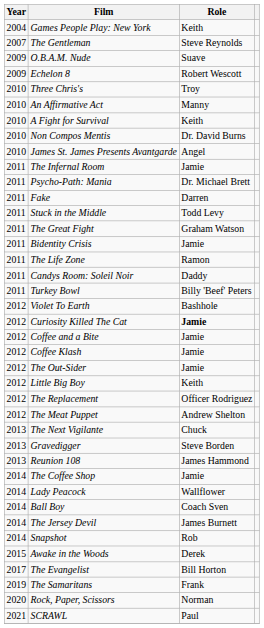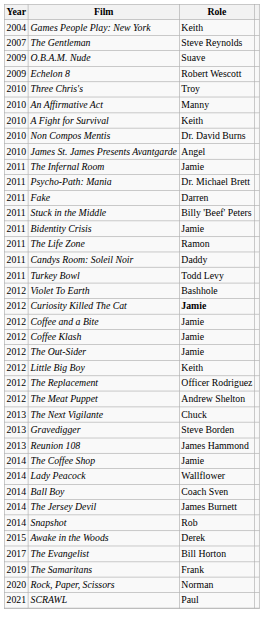 <table class="wikitable sortable">
 <tr>
 <th>Year</th>
 <th>Film</th>
 <th>Role</th>
 <th></th>
 </tr>
 <tr>
 <td>2004</td>
 <td><em>Games People Play: New York</em></td>
 <td>Keith</td>
 <td></td>
 </tr>
 <tr>
 <td>2007</td>
 <td><em>The Gentleman</em></td>
 <td>Steve Reynolds</td>
 <td></td>
 </tr>
 <tr>
 <td>2009</td>
 <td><em>O.B.A.M. Nude</em></td>
 <td>Suave</td>
 <td></td>
 </tr>
 <tr>
 <td>2009</td>
 <td><em>Echelon 8</em></td>
 <td>Robert Wescott</td>
 <td></td>
 </tr>
 <tr>
 <td>2010</td>
 <td><em>Three Chris's</em></td>
 <td>Troy</td>
 <td></td>
 </tr>
 <tr>
 <td>2010</td>
 <td><em>An Affirmative Act</em></td>
 <td>Manny</td>
 <td></td>
 </tr>
 <tr>
 <td>2010</td>
 <td><em>A Fight for Survival</em></td>
 <td>Keith</td>
 <td></td>
 </tr>
 <tr>
 <td>2010</td>
 <td><em>Non Compos Mentis</em></td>
 <td>Dr. David Burns</td>
 <td></td>
 </tr>
 <tr>
 <td>2010</td>
 <td><em>James St. James Presents Avantgarde</em></td>
 <td>Angel</td>
 <td></td>
 </tr>
 <tr>
 <td>2011</td>
 <td><em>The Infernal Room</em></td>
 <td>Jamie</td>
 <td></td>
 </tr>
 <tr>
 <td>2011</td>
 <td><em>Psycho-Path: Mania</em></td>
 <td>Dr. Michael Brett</td>
 <td></td>
 </tr>
 <tr>
 <td>2011</td>
 <td><em>Fake</em></td>
 <td>Darren</td>
 <td></td>
 </tr>
 <tr>
 <td>2011</td>
 <td><em>Stuck in the Middle</em></td>
-<td>Todd Levy</td>
-<td></td>
-</tr>
-<tr>
-<td>2011</td>
-<td><em>The Great Fight</em></td>
-<td>Graham Watson</td>
+<td>Billy 'Beef' Peters</td>
 <td></td>
 </tr>
 <tr>
 <td>2011</td>
 <td><em>Bidentity Crisis</em></td>
 <td>Jamie</td>
 <td></td>
 </tr>
 <tr>
 <td>2011</td>
 <td><em>The Life Zone</em></td>
 <td>Ramon</td>
 <td></td>
 </tr>
 <tr>
 <td>2011</td>
 <td><em>Candys Room: Soleil Noir </em></td>
 <td>Daddy</td>
 <td></td>
 </tr>
 <tr>
 <td>2011</td>
 <td><em>Turkey Bowl</em></td>
-<td>Billy 'Beef' Peters</td>
+<td>Todd Levy</td>
 <td></td>
 </tr>
 <tr>
 <td>2012</td>
 <td><em>Violet To Earth</em></td>
 <td>Bashhole</td>
 <td></td>
 </tr>
 <tr>
 <td>2012</td>
 <td><em>Curiosity Killed The Cat</em></td>
 <td><strong>Jamie</strong></td>
 <td></td>
 </tr>
 <tr>
 <td>2012</td>
 <td><em>Coffee and a Bite</em></td>
 <td>Jamie</td>
 <td></td>
 </tr>
 <tr>
 <td>2012</td>
 <td><em>Coffee Klash</em></td>
 <td>Jamie</td>
 <td></td>
 </tr>
 <tr>
 <td>2012</td>
 <td><em>The Out-Sider</em></td>
 <td>Jamie</td>
 <td></td>
 </tr>
 <tr>
 <td>2012</td>
 <td><em>Little Big Boy</em></td>
 <td>Keith</td>
 <td></td>
 </tr>
 <tr>
 <td>2012</td>
 <td><em>The Replacement</em></td>
 <td>Officer Rodriguez</td>
 <td></td>
 </tr>
 <tr>
 <td>2012</td>
 <td><em>The Meat Puppet</em></td>
 <td>Andrew Shelton</td>
 <td></td>
 </tr>
 <tr>
 <td>2013</td>
 <td><em>The Next Vigilante</em></td>
 <td>Chuck</td>
 <td></td>
 </tr>
 <tr>
 <td>2013</td>
 <td><em>Gravedigger</em></td>
 <td>Steve Borden</td>
 <td></td>
 </tr>
 <tr>
 <td>2013</td>
 <td><em>Reunion 108</em></td>
 <td>James Hammond</td>
 <td></td>
 </tr>
 <tr>
 <td>2014</td>
 <td><em>The Coffee Shop</em></td>
 <td>Jamie</td>
 <td></td>
 </tr>
 <tr>
 <td>2014</td>
 <td><em>Lady Peacock</em></td>
 <td>Wallflower</td>
 <td></td>
 </tr>
 <tr>
 <td>2014</td>
 <td><em>Ball Boy</em></td>
 <td>Coach Sven</td>
 <td></td>
 </tr>
 <tr>
 <td>2014</td>
 <td><em>The Jersey Devil</em></td>
 <td>James Burnett</td>
 <td></td>
 </tr>
 <tr>
 <td>2014</td>
 <td><em>Snapshot</em></td>
 <td>Rob</td>
 <td></td>
 </tr>
 <tr>
 <td>2015</td>
 <td><em>Awake in the Woods</em></td>
 <td>Derek</td>
 <td></td>
 </tr>
 <tr>
 <td>2017</td>
 <td><em>The Evangelist</em></td>
 <td>Bill Horton</td>
 <td></td>
 </tr>
 <tr>
 <td>2019</td>
 <td><em>The Samaritans</em></td>
 <td>Frank</td>
 <td></td>
 </tr>
 <tr>
 <td>2020</td>
 <td><em>Rock, Paper, Scissors</em></td>
 <td>Norman</td>
 <td></td>
 </tr>
 <tr>
 <td>2021</td>
 <td><em>SCRAWL</em></td>
 <td>Paul</td>
 <td></td>
 </tr>
 <tr>
 </tr>
 </table>
